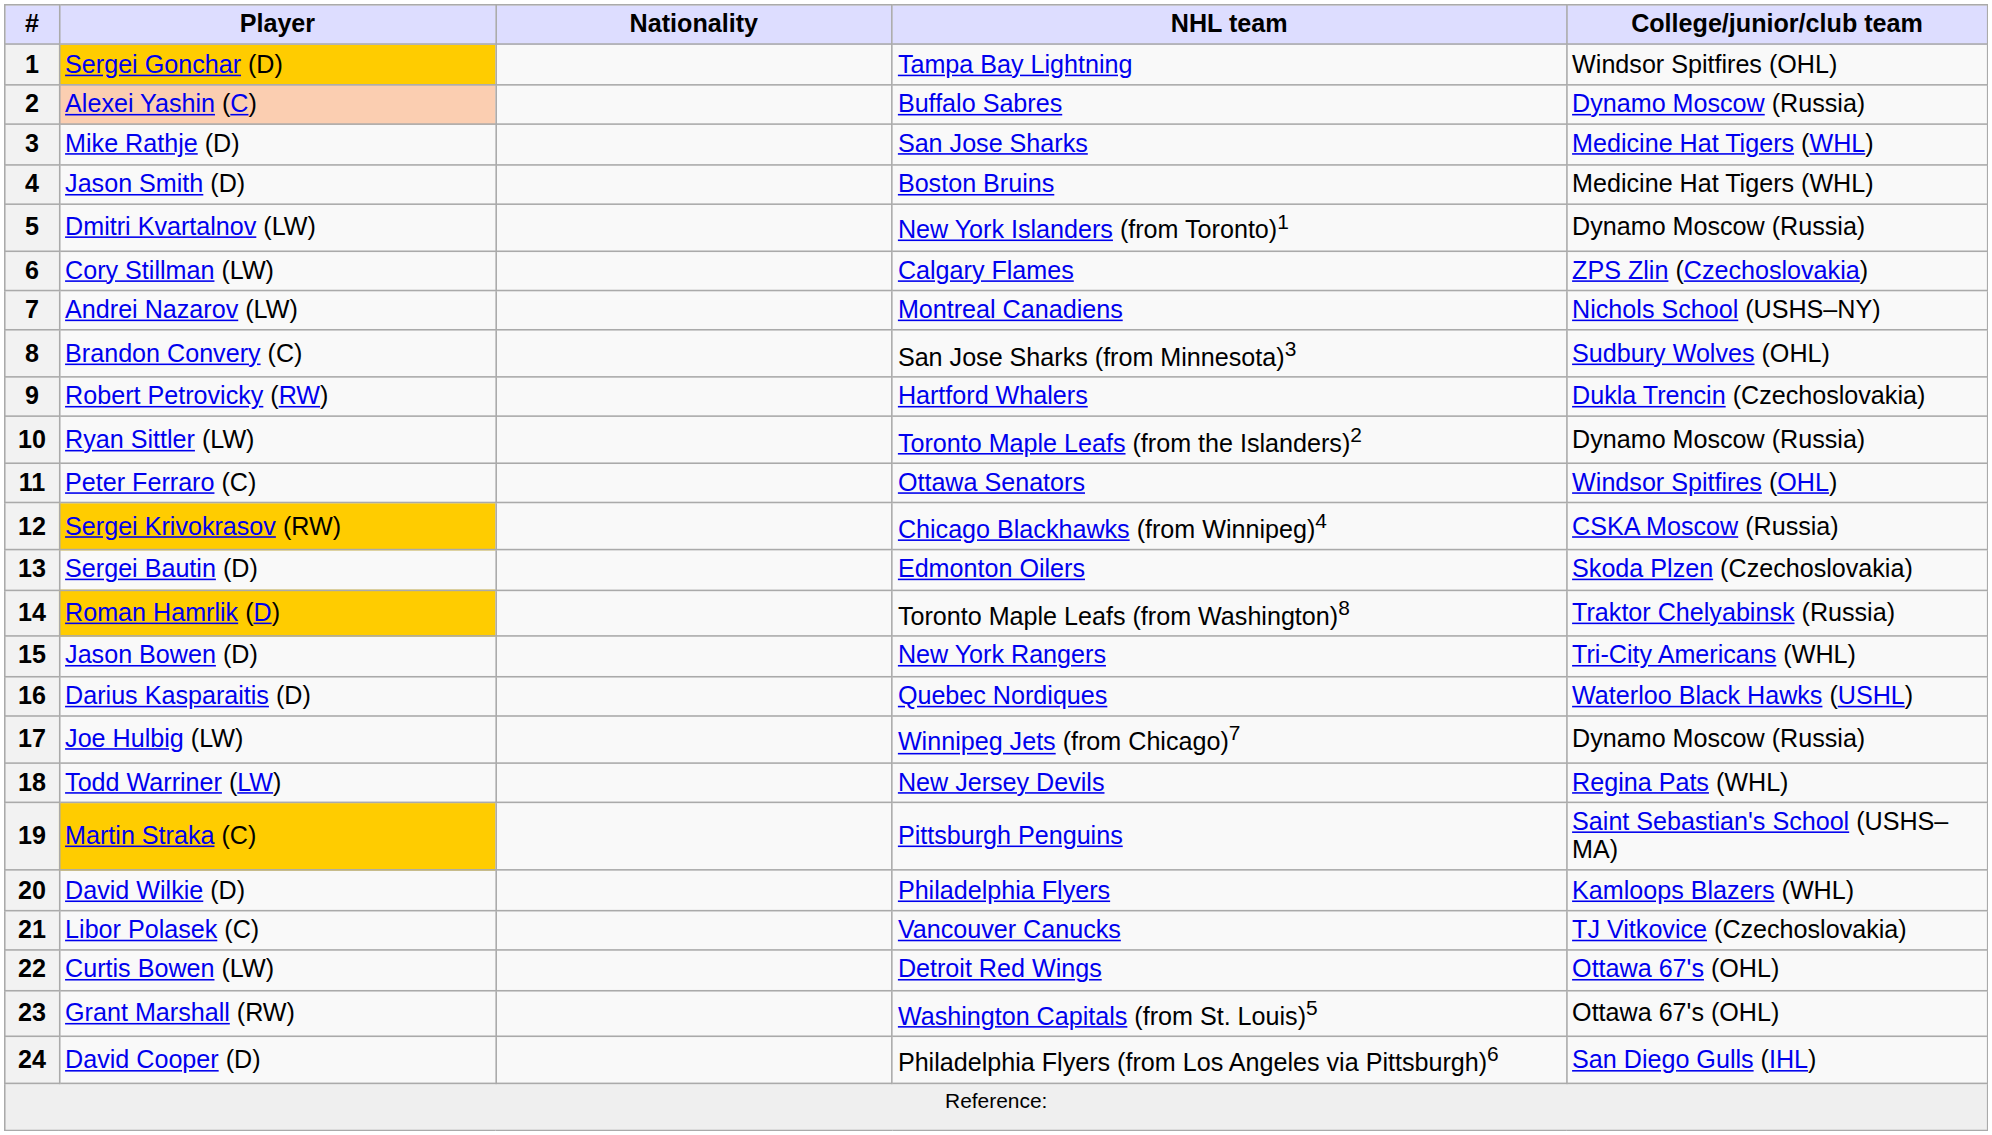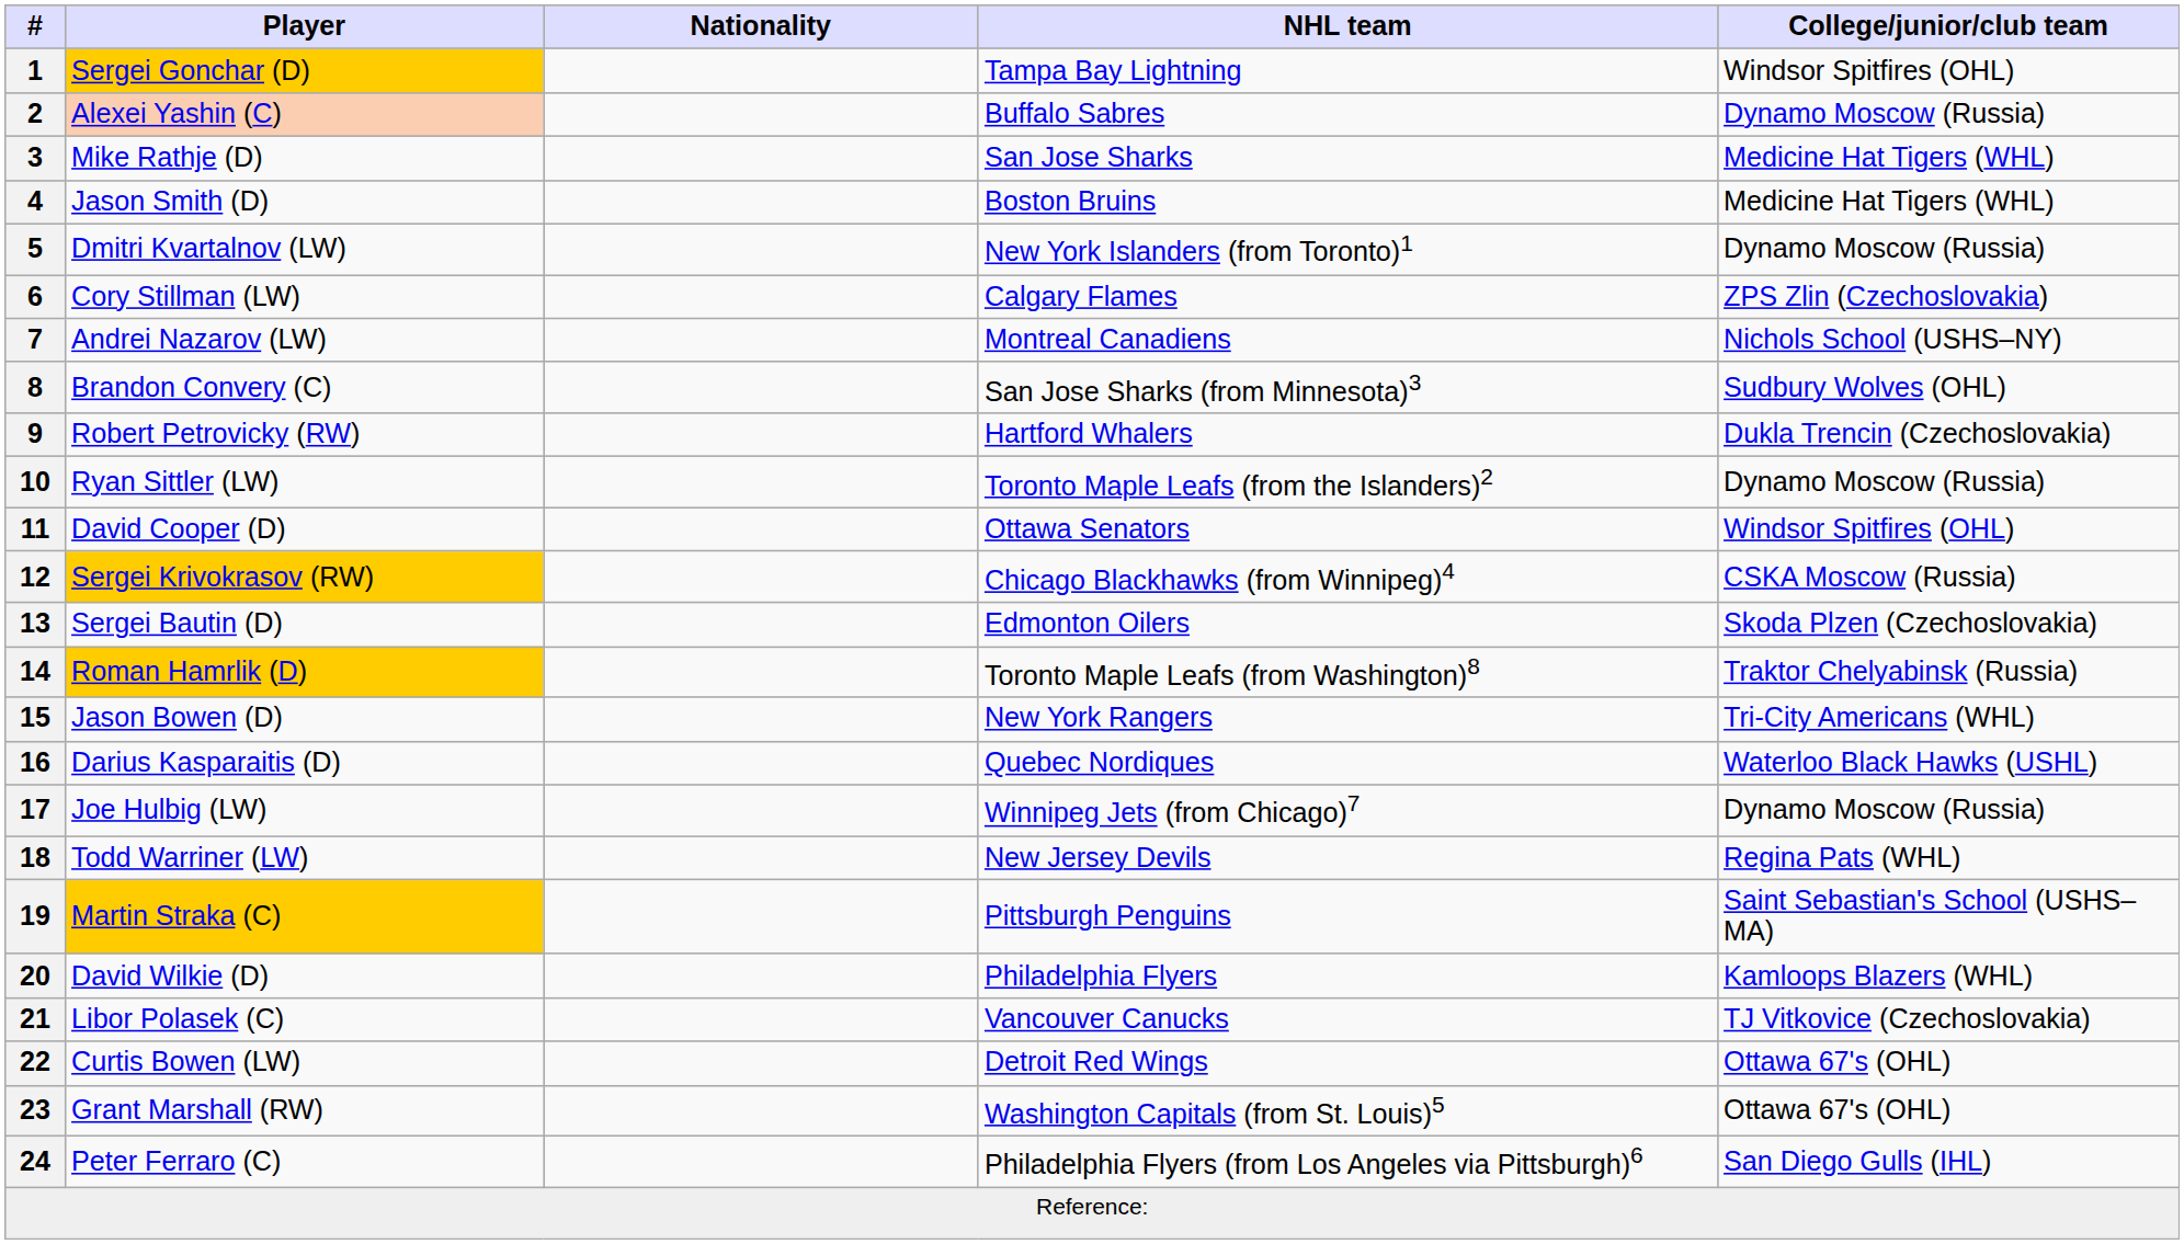 <table class="wikitable" style="width: 100%">
 <tr>
 <th style="background:#ddf; width:2.75%;">#</th>
 <th style="background:#ddf; width:22.0%;">Player</th>
 <th style="background:#ddf; width:20.0%;">Nationality</th>
 <th style="background:#ddf; width:34.0%;">NHL team</th>
 <th style="background:#ddf; width:100.0%;">College/junior/club team</th>
 </tr>
 <tr>
 <th>1</th>
 <td bgcolor="#FFCC00"><a href='#'>Sergei Gonchar</a> (D)</td>
 <td></td>
 <td><a href='#'>Tampa Bay Lightning</a></td>
 <td>Windsor Spitfires (OHL)</td>
 </tr>
 <tr>
 <th>2</th>
 <td bgcolor="#FBCEB1"><a href='#'>Alexei Yashin</a> (<a href='#'>C</a>)</td>
 <td></td>
 <td><a href='#'>Buffalo Sabres</a></td>
 <td><a href='#'>Dynamo Moscow</a> (Russia)</td>
 </tr>
 <tr>
 <th>3</th>
 <td><a href='#'>Mike Rathje</a> (D)</td>
 <td></td>
 <td><a href='#'>San Jose Sharks</a></td>
 <td><a href='#'>Medicine Hat Tigers</a> (<a href='#'>WHL</a>)</td>
 </tr>
 <tr>
 <th>4</th>
 <td><a href='#'>Jason Smith</a> (D)</td>
 <td></td>
 <td><a href='#'>Boston Bruins</a></td>
 <td>Medicine Hat Tigers (WHL)</td>
 </tr>
 <tr>
 <th>5</th>
 <td><a href='#'>Dmitri Kvartalnov</a> (LW)</td>
 <td></td>
 <td><a href='#'>New York Islanders</a> (from Toronto)<sup>1</sup></td>
 <td>Dynamo Moscow (Russia)</td>
 </tr>
 <tr>
 <th>6</th>
 <td><a href='#'>Cory Stillman</a> (LW)</td>
 <td></td>
 <td><a href='#'>Calgary Flames</a></td>
 <td><a href='#'>ZPS Zlin</a> (<a href='#'>Czechoslovakia</a>)</td>
 </tr>
 <tr>
 <th>7</th>
 <td><a href='#'>Andrei Nazarov</a> (LW)</td>
 <td></td>
 <td><a href='#'>Montreal Canadiens</a></td>
 <td><a href='#'>Nichols School</a> (USHS–NY)</td>
 </tr>
 <tr>
 <th>8</th>
 <td><a href='#'>Brandon Convery</a> (C)</td>
 <td></td>
 <td>San Jose Sharks (from Minnesota)<sup>3</sup></td>
 <td><a href='#'>Sudbury Wolves</a> (OHL)</td>
 </tr>
 <tr>
 <th>9</th>
 <td><a href='#'>Robert Petrovicky</a> (<a href='#'>RW</a>)</td>
 <td></td>
 <td><a href='#'>Hartford Whalers</a></td>
 <td><a href='#'>Dukla Trencin</a> (Czechoslovakia)</td>
 </tr>
 <tr>
 <th>10</th>
 <td><a href='#'>Ryan Sittler</a> (LW)</td>
 <td></td>
 <td><a href='#'>Toronto Maple Leafs</a> (from the Islanders)<sup>2</sup></td>
 <td>Dynamo Moscow (Russia)</td>
 </tr>
 <tr>
 <th>11</th>
-<td><a href='#'>Peter Ferraro</a> (C)</td>
+<td><a href='#'>David Cooper</a> (D)</td>
 <td></td>
 <td><a href='#'>Ottawa Senators</a></td>
 <td><a href='#'>Windsor Spitfires</a> (<a href='#'>OHL</a>)</td>
 </tr>
 <tr>
 <th>12</th>
 <td bgcolor="#FFCC00"><a href='#'>Sergei Krivokrasov</a> (RW)</td>
 <td></td>
 <td><a href='#'>Chicago Blackhawks</a> (from Winnipeg)<sup>4</sup></td>
 <td><a href='#'>CSKA Moscow</a> (Russia)</td>
 </tr>
 <tr>
 <th>13</th>
 <td><a href='#'>Sergei Bautin</a> (D)</td>
 <td></td>
 <td><a href='#'>Edmonton Oilers</a></td>
 <td><a href='#'>Skoda Plzen</a> (Czechoslovakia)</td>
 </tr>
 <tr>
 <th>14</th>
 <td bgcolor="#FFCC00"><a href='#'>Roman Hamrlik</a> (<a href='#'>D</a>)</td>
 <td></td>
 <td>Toronto Maple Leafs (from Washington)<sup>8</sup></td>
 <td><a href='#'>Traktor Chelyabinsk</a> (Russia)</td>
 </tr>
 <tr>
 <th>15</th>
 <td><a href='#'>Jason Bowen</a> (D)</td>
 <td></td>
 <td><a href='#'>New York Rangers</a></td>
 <td><a href='#'>Tri-City Americans</a> (WHL)</td>
 </tr>
 <tr>
 <th>16</th>
 <td><a href='#'>Darius Kasparaitis</a> (D)</td>
 <td></td>
 <td><a href='#'>Quebec Nordiques</a></td>
 <td><a href='#'>Waterloo Black Hawks</a> (<a href='#'>USHL</a>)</td>
 </tr>
 <tr>
 <th>17</th>
 <td><a href='#'>Joe Hulbig</a> (LW)</td>
 <td></td>
 <td><a href='#'>Winnipeg Jets</a> (from Chicago)<sup>7</sup></td>
 <td>Dynamo Moscow (Russia)</td>
 </tr>
 <tr>
 <th>18</th>
 <td><a href='#'>Todd Warriner</a> (<a href='#'>LW</a>)</td>
 <td></td>
 <td><a href='#'>New Jersey Devils</a></td>
 <td><a href='#'>Regina Pats</a> (WHL)</td>
 </tr>
 <tr>
 <th>19</th>
 <td bgcolor="#FFCC00"><a href='#'>Martin Straka</a> (C)</td>
 <td></td>
 <td><a href='#'>Pittsburgh Penguins</a></td>
 <td><a href='#'>Saint Sebastian's School</a> (USHS–MA)</td>
 </tr>
 <tr>
 <th>20</th>
 <td><a href='#'>David Wilkie</a> (D)</td>
 <td></td>
 <td><a href='#'>Philadelphia Flyers</a></td>
 <td><a href='#'>Kamloops Blazers</a> (WHL)</td>
 </tr>
 <tr>
 <th>21</th>
 <td><a href='#'>Libor Polasek</a> (C)</td>
 <td></td>
 <td><a href='#'>Vancouver Canucks</a></td>
 <td><a href='#'>TJ Vitkovice</a> (Czechoslovakia)</td>
 </tr>
 <tr>
 <th>22</th>
 <td><a href='#'>Curtis Bowen</a> (LW)</td>
 <td></td>
 <td><a href='#'>Detroit Red Wings</a></td>
 <td><a href='#'>Ottawa 67's</a> (OHL)</td>
 </tr>
 <tr>
 <th>23</th>
 <td><a href='#'>Grant Marshall</a> (RW)</td>
 <td></td>
 <td><a href='#'>Washington Capitals</a> (from St. Louis)<sup>5</sup></td>
 <td>Ottawa 67's (OHL)</td>
 </tr>
 <tr>
 <th>24</th>
-<td><a href='#'>David Cooper</a> (D)</td>
+<td><a href='#'>Peter Ferraro</a> (C)</td>
 <td></td>
 <td>Philadelphia Flyers (from Los Angeles via Pittsburgh)<sup>6</sup></td>
 <td><a href='#'>San Diego Gulls</a> (<a href='#'>IHL</a>)</td>
 </tr>
 <tr>
 <td align=center colspan="6" bgcolor="#efefef"><sup>Reference:  </sup></td>
 </tr>
 </table>
